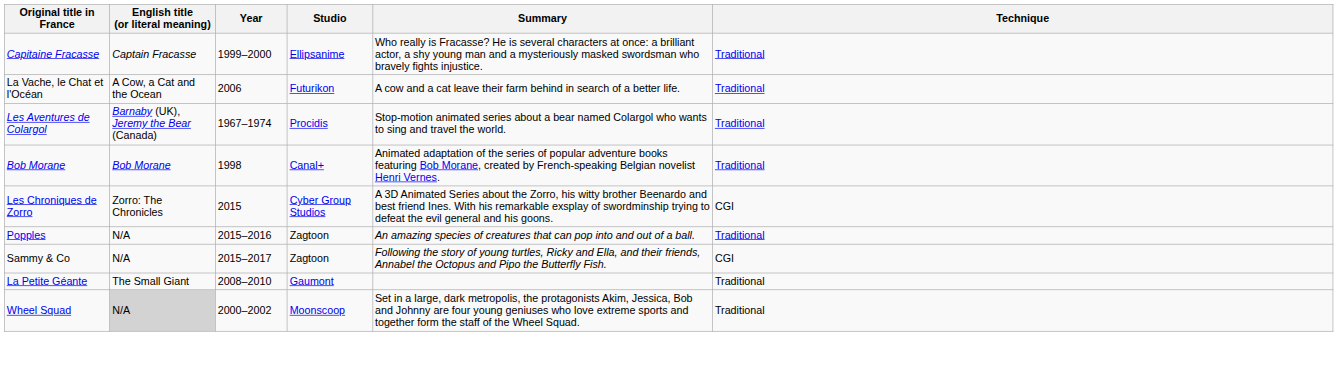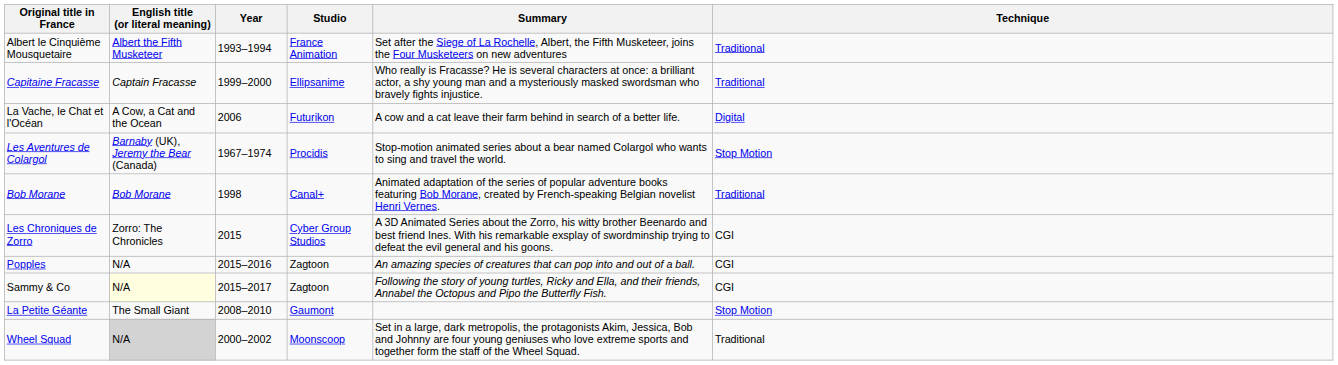 <table class="wikitable sortable" style="width:100%;">
 <tr>
 <th style="width:150px;">Original title in France</th>
 <th style="width:150px;">English title<br>(or literal meaning)</th>
 <th style="width:100px;">Year</th>
 <th style="width:120px;">Studio</th>
 <th style="width:500px;">Summary</th>
 <th>Technique</th>
+</tr>
+<tr>
+<td>Albert le Cinquième Mousquetaire</td>
+<td><a href='#'>Albert the Fifth Musketeer</a></td>
+<td>1993–1994</td>
+<td><a href='#'>France Animation</a></td>
+<td>Set after the <a href='#'>Siege of La Rochelle</a>, Albert, the Fifth Musketeer, joins the <a href='#'>Four Musketeers</a> on new adventures</td>
+<td><a href='#'>Traditional</a></td>
 </tr>
 <tr>
 <td><em><a href='#'>Capitaine Fracasse</a></em></td>
 <td><em>Captain Fracasse</em></td>
 <td>1999–2000</td>
 <td><a href='#'>Ellipsanime</a></td>
 <td>Who really is Fracasse? He is several characters at once: a brilliant actor, a shy young man and a mysteriously masked swordsman who bravely fights injustice.</td>
 <td><a href='#'>Traditional</a></td>
 </tr>
 <tr>
 <td>La Vache, le Chat et l'Océan</td>
 <td>A Cow, a Cat and the Ocean</td>
 <td>2006</td>
 <td><a href='#'>Futurikon</a></td>
 <td>A cow and a cat leave their farm behind in search of a better life.</td>
-<td><a href='#'>Traditional</a></td>
+<td><a href='#'>Digital</a></td>
 </tr>
 <tr>
 <td><em><a href='#'>Les Aventures de Colargol</a></em></td>
 <td><em><a href='#'>Barnaby</a></em> (UK),<br><em><a href='#'>Jeremy the Bear</a></em> (Canada)</td>
 <td>1967–1974</td>
 <td><a href='#'>Procidis</a></td>
 <td>Stop-motion animated series about a bear named Colargol who wants to sing and travel the world.</td>
-<td><a href='#'>Traditional</a></td>
+<td><a href='#'>Stop Motion</a></td>
 </tr>
 <tr>
 <td><em><a href='#'>Bob Morane</a></em></td>
 <td><em><a href='#'>Bob Morane</a></em></td>
 <td>1998</td>
 <td><a href='#'>Canal+</a></td>
 <td>Animated adaptation of the series of popular adventure books featuring <a href='#'>Bob Morane</a>, created by French-speaking Belgian novelist <a href='#'>Henri Vernes</a>.</td>
 <td><a href='#'>Traditional</a></td>
 </tr>
 <tr>
 <td><a href='#'>Les Chroniques de Zorro</a></td>
 <td>Zorro: The Chronicles</td>
 <td>2015</td>
 <td><a href='#'>Cyber Group Studios</a></td>
 <td>A 3D Animated Series about the Zorro, his witty brother Beenardo and best friend Ines. With his remarkable exsplay of swordminship trying to defeat the evil general and his goons.</td>
 <td>CGI</td>
 </tr>
 <tr>
 <td><a href='#'>Popples</a></td>
 <td>N/A</td>
 <td>2015–2016</td>
 <td>Zagtoon</td>
 <td><em>An amazing species of creatures that can pop into and out of a ball.</em></td>
-<td><a href='#'>Traditional</a></td>
+<td>CGI</td>
 </tr>
 <tr>
 <td>Sammy & Co</td>
-<td>N/A</td>
+<td style="background: lightyellow;">N/A</td>
 <td>2015–2017</td>
 <td>Zagtoon</td>
 <td><em>Following the story of young turtles, Ricky and Ella, and their friends, Annabel the Octopus and Pipo the Butterfly Fish.</em></td>
 <td>CGI</td>
 </tr>
 <tr>
 <td><a href='#'>La Petite Géante</a></td>
 <td>The Small Giant</td>
 <td>2008–2010</td>
 <td><a href='#'>Gaumont</a></td>
 <td></td>
-<td>Traditional</td>
+<td><a href='#'>Stop Motion</a></td>
 </tr>
 <tr>
 <td><a href='#'>Wheel Squad</a></td>
 <td style="background: lightgrey;">N/A</td>
 <td>2000–2002</td>
 <td><a href='#'>Moonscoop</a></td>
 <td>Set in a large, dark metropolis, the protagonists Akim, Jessica, Bob and Johnny are four young geniuses who love extreme sports and together form the staff of the Wheel Squad.</td>
 <td>Traditional</td>
 </tr>
 </table>
